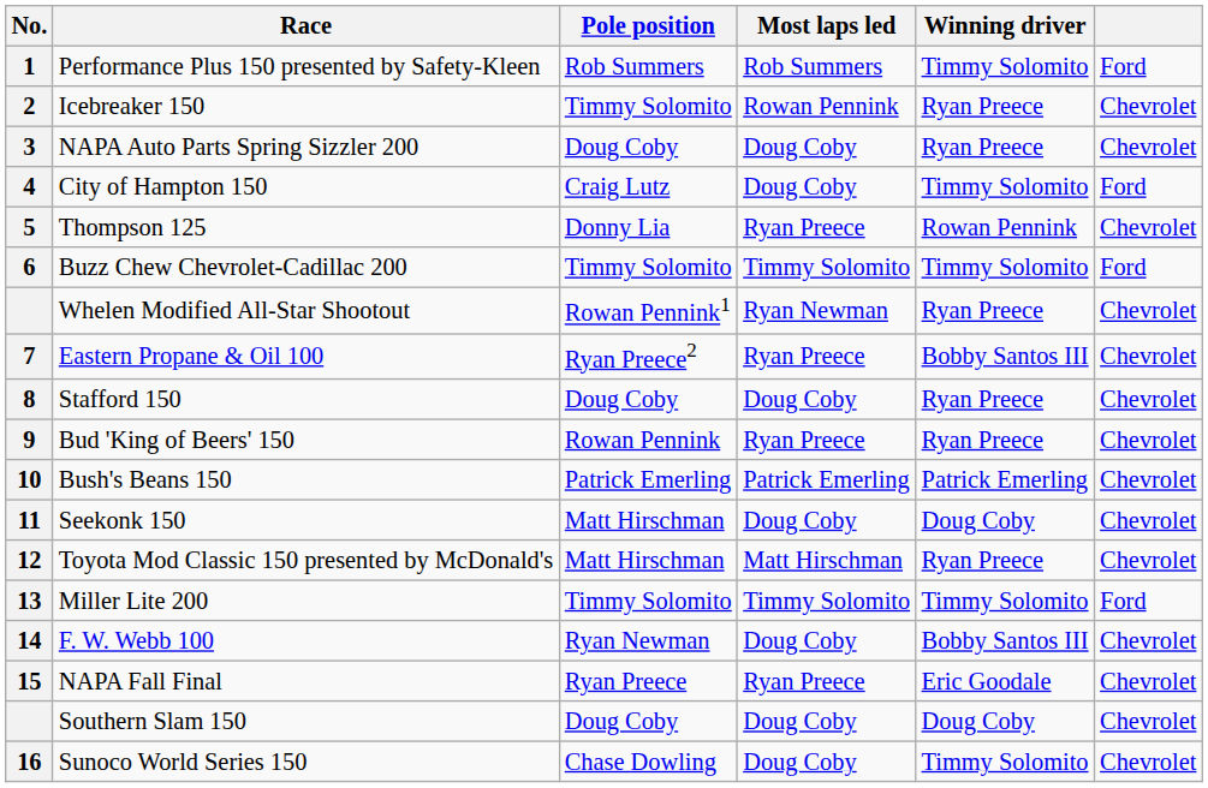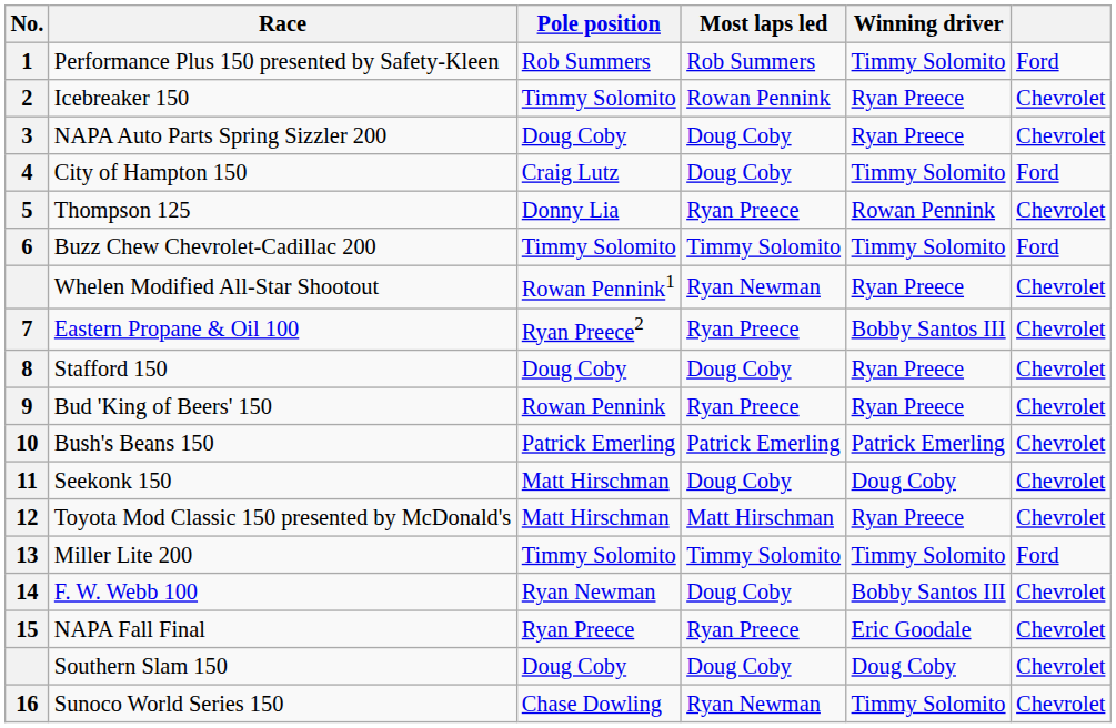 <table class="wikitable sortable" style="font-size:95%">
 <tr>
 <th>No.</th>
 <th>Race</th>
 <th><a href='#'>Pole position</a></th>
 <th>Most laps led</th>
 <th>Winning driver</th>
 <th></th>
 </tr>
 <tr>
 <th>1</th>
 <td>Performance Plus 150 presented by Safety-Kleen</td>
 <td><a href='#'>Rob Summers</a></td>
 <td><a href='#'>Rob Summers</a></td>
 <td><a href='#'>Timmy Solomito</a></td>
 <td><a href='#'>Ford</a></td>
 </tr>
 <tr>
 <th>2</th>
 <td>Icebreaker 150</td>
 <td><a href='#'>Timmy Solomito</a></td>
 <td><a href='#'>Rowan Pennink</a></td>
 <td><a href='#'>Ryan Preece</a></td>
 <td><a href='#'>Chevrolet</a></td>
 </tr>
 <tr>
 <th>3</th>
 <td>NAPA Auto Parts Spring Sizzler 200</td>
 <td><a href='#'>Doug Coby</a></td>
 <td><a href='#'>Doug Coby</a></td>
 <td><a href='#'>Ryan Preece</a></td>
 <td><a href='#'>Chevrolet</a></td>
 </tr>
 <tr>
 <th>4</th>
 <td>City of Hampton 150</td>
 <td><a href='#'>Craig Lutz</a></td>
 <td><a href='#'>Doug Coby</a></td>
 <td><a href='#'>Timmy Solomito</a></td>
 <td><a href='#'>Ford</a></td>
 </tr>
 <tr>
 <th>5</th>
 <td>Thompson 125</td>
 <td><a href='#'>Donny Lia</a></td>
 <td><a href='#'>Ryan Preece</a></td>
 <td><a href='#'>Rowan Pennink</a></td>
 <td><a href='#'>Chevrolet</a></td>
 </tr>
 <tr>
 <th>6</th>
 <td>Buzz Chew Chevrolet-Cadillac 200</td>
 <td><a href='#'>Timmy Solomito</a></td>
 <td><a href='#'>Timmy Solomito</a></td>
 <td><a href='#'>Timmy Solomito</a></td>
 <td><a href='#'>Ford</a></td>
 </tr>
 <tr>
 <th></th>
 <td>Whelen Modified All-Star Shootout</td>
 <td><a href='#'>Rowan Pennink</a><sup>1</sup></td>
 <td><a href='#'>Ryan Newman</a></td>
 <td><a href='#'>Ryan Preece</a></td>
 <td><a href='#'>Chevrolet</a></td>
 </tr>
 <tr>
 <th>7</th>
 <td><a href='#'>Eastern Propane & Oil 100</a></td>
 <td><a href='#'>Ryan Preece</a><sup>2</sup></td>
 <td><a href='#'>Ryan Preece</a></td>
 <td><a href='#'>Bobby Santos III</a></td>
 <td><a href='#'>Chevrolet</a></td>
 </tr>
 <tr>
 <th>8</th>
 <td>Stafford 150</td>
 <td><a href='#'>Doug Coby</a></td>
 <td><a href='#'>Doug Coby</a></td>
 <td><a href='#'>Ryan Preece</a></td>
 <td><a href='#'>Chevrolet</a></td>
 </tr>
 <tr>
 <th>9</th>
 <td>Bud 'King of Beers' 150</td>
 <td><a href='#'>Rowan Pennink</a></td>
 <td><a href='#'>Ryan Preece</a></td>
 <td><a href='#'>Ryan Preece</a></td>
 <td><a href='#'>Chevrolet</a></td>
 </tr>
 <tr>
 <th>10</th>
 <td>Bush's Beans 150</td>
 <td><a href='#'>Patrick Emerling</a></td>
 <td><a href='#'>Patrick Emerling</a></td>
 <td><a href='#'>Patrick Emerling</a></td>
 <td><a href='#'>Chevrolet</a></td>
 </tr>
 <tr>
 <th>11</th>
 <td>Seekonk 150</td>
 <td><a href='#'>Matt Hirschman</a></td>
 <td><a href='#'>Doug Coby</a></td>
 <td><a href='#'>Doug Coby</a></td>
 <td><a href='#'>Chevrolet</a></td>
 </tr>
 <tr>
 <th>12</th>
 <td>Toyota Mod Classic 150 presented by McDonald's</td>
 <td><a href='#'>Matt Hirschman</a></td>
 <td><a href='#'>Matt Hirschman</a></td>
 <td><a href='#'>Ryan Preece</a></td>
 <td><a href='#'>Chevrolet</a></td>
 </tr>
 <tr>
 <th>13</th>
 <td>Miller Lite 200</td>
 <td><a href='#'>Timmy Solomito</a></td>
 <td><a href='#'>Timmy Solomito</a></td>
 <td><a href='#'>Timmy Solomito</a></td>
 <td><a href='#'>Ford</a></td>
 </tr>
 <tr>
 <th>14</th>
 <td><a href='#'>F. W. Webb 100</a></td>
 <td><a href='#'>Ryan Newman</a></td>
 <td><a href='#'>Doug Coby</a></td>
 <td><a href='#'>Bobby Santos III</a></td>
 <td><a href='#'>Chevrolet</a></td>
 </tr>
 <tr>
 <th>15</th>
 <td>NAPA Fall Final</td>
 <td><a href='#'>Ryan Preece</a></td>
 <td><a href='#'>Ryan Preece</a></td>
 <td><a href='#'>Eric Goodale</a></td>
 <td><a href='#'>Chevrolet</a></td>
 </tr>
 <tr>
 <th></th>
 <td>Southern Slam 150</td>
 <td><a href='#'>Doug Coby</a></td>
 <td><a href='#'>Doug Coby</a></td>
 <td><a href='#'>Doug Coby</a></td>
 <td><a href='#'>Chevrolet</a></td>
 </tr>
 <tr>
 <th>16</th>
 <td>Sunoco World Series 150</td>
 <td><a href='#'>Chase Dowling</a></td>
-<td><a href='#'>Doug Coby</a></td>
+<td><a href='#'>Ryan Newman</a></td>
 <td><a href='#'>Timmy Solomito</a></td>
 <td><a href='#'>Chevrolet</a></td>
 </tr>
 </table>
